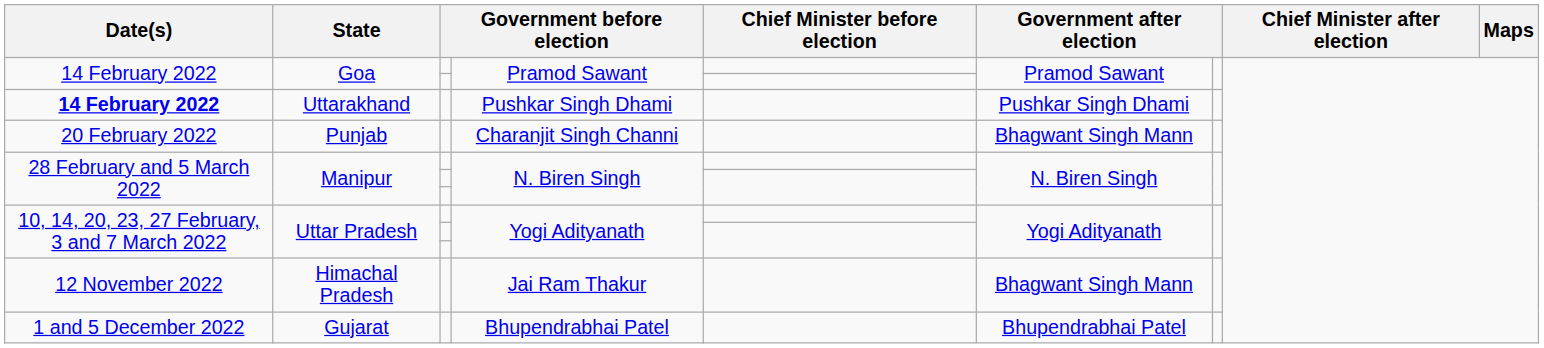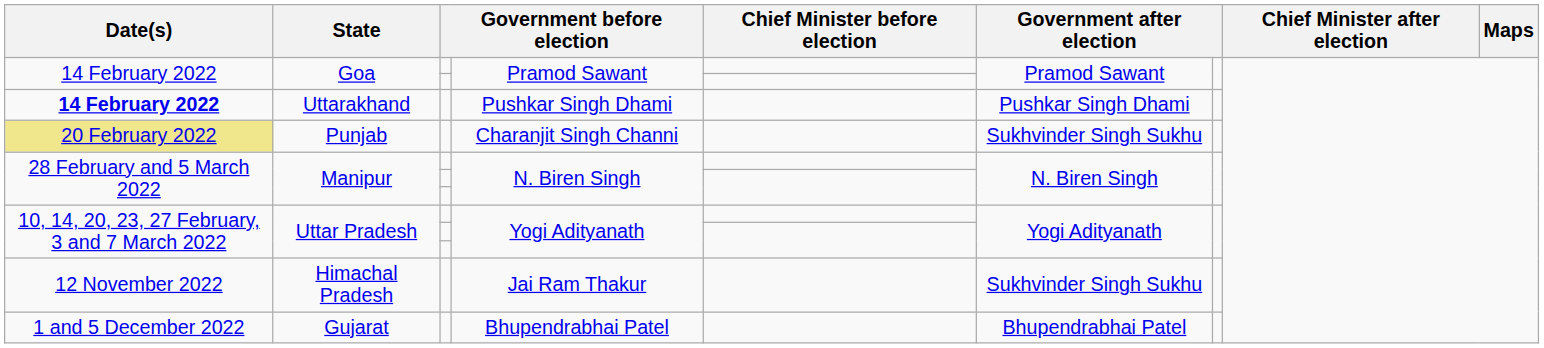 <table class="wikitable sortable" style="text-align:center;">
 <tr>
 <th>Date(s)</th>
 <th>State</th>
 <th colspan="2">Government before election</th>
 <th>Chief Minister before election</th>
 <th colspan="2">Government after election</th>
 <th>Chief Minister after election</th>
 <th>Maps</th>
 </tr>
 <tr>
 <td rowspan="2"><a href='#'>14 February 2022</a></td>
 <td rowspan="2"><a href='#'>Goa</a></td>
 <td></td>
 <td rowspan="2"><a href='#'>Pramod Sawant</a></td>
 <td></td>
 <td rowspan="2"><a href='#'>Pramod Sawant</a></td>
 <td rowspan="2"></td>
 </tr>
 <tr>
 <td></td>
 </tr>
 <tr>
 <td><strong><a href='#'>14 February 2022</a></strong></td>
 <td><a href='#'>Uttarakhand</a></td>
 <td></td>
 <td><a href='#'>Pushkar Singh Dhami</a></td>
 <td></td>
 <td><a href='#'>Pushkar Singh Dhami</a></td>
 <td></td>
 </tr>
 <tr>
-<td><a href='#'>20 February 2022</a></td>
+<td style="background: khaki;"><a href='#'>20 February 2022</a></td>
 <td><a href='#'>Punjab</a></td>
 <td></td>
 <td><a href='#'>Charanjit Singh Channi</a></td>
 <td></td>
-<td><a href='#'>Bhagwant Singh Mann</a></td>
+<td><a href='#'>Sukhvinder Singh Sukhu</a></td>
 <td></td>
 </tr>
 <tr>
 <td rowspan="3"><a href='#'>28 February and 5 March 2022</a></td>
 <td rowspan="3"><a href='#'>Manipur</a></td>
 <td></td>
 <td rowspan="3"><a href='#'>N. Biren Singh</a></td>
 <td></td>
 <td rowspan="3"><a href='#'>N. Biren Singh</a></td>
 <td rowspan="3"></td>
 </tr>
 <tr style="text-align:center;">
 <td></td>
 </tr>
 <tr>
 <td></td>
 </tr>
 <tr style="text-align:center;">
 <td rowspan="3"><a href='#'>10, 14, 20, 23, 27 February,<br>3 and 7 March 2022</a></td>
 <td rowspan="3"><a href='#'>Uttar Pradesh</a></td>
 <td></td>
 <td rowspan="3"><a href='#'>Yogi Adityanath</a></td>
 <td></td>
 <td rowspan="3"><a href='#'>Yogi Adityanath</a></td>
 <td rowspan="3"></td>
 </tr>
 <tr style="text-align:center;">
 <td></td>
 </tr>
 <tr>
 <td></td>
 </tr>
 <tr>
 <td><a href='#'>12 November 2022</a></td>
 <td><a href='#'>Himachal Pradesh</a></td>
 <td></td>
 <td><a href='#'>Jai Ram Thakur</a></td>
 <td></td>
-<td><a href='#'>Bhagwant Singh Mann</a></td>
+<td><a href='#'>Sukhvinder Singh Sukhu</a></td>
 <td></td>
 </tr>
 <tr>
 <td><a href='#'>1 and 5 December 2022</a></td>
 <td><a href='#'>Gujarat</a></td>
 <td></td>
 <td><a href='#'>Bhupendrabhai Patel</a></td>
 <td></td>
 <td><a href='#'>Bhupendrabhai Patel</a></td>
 <td></td>
 </tr>
 </table>
